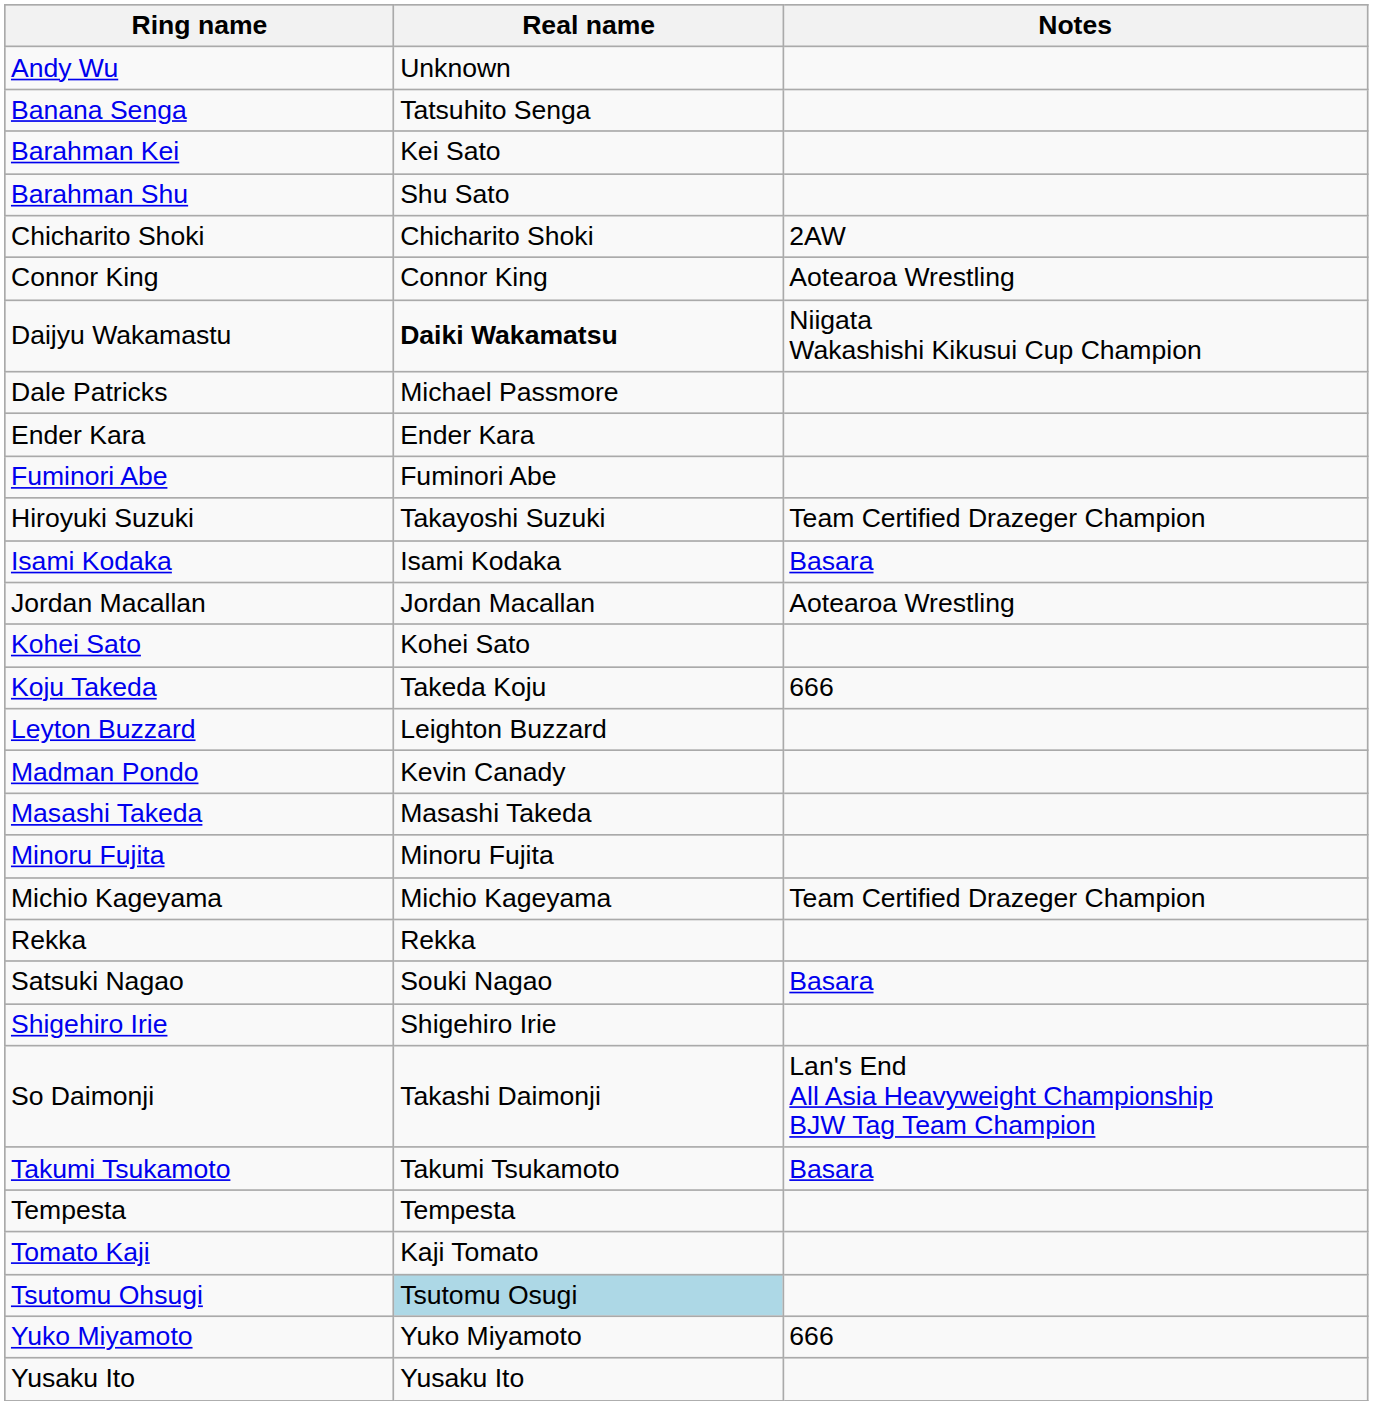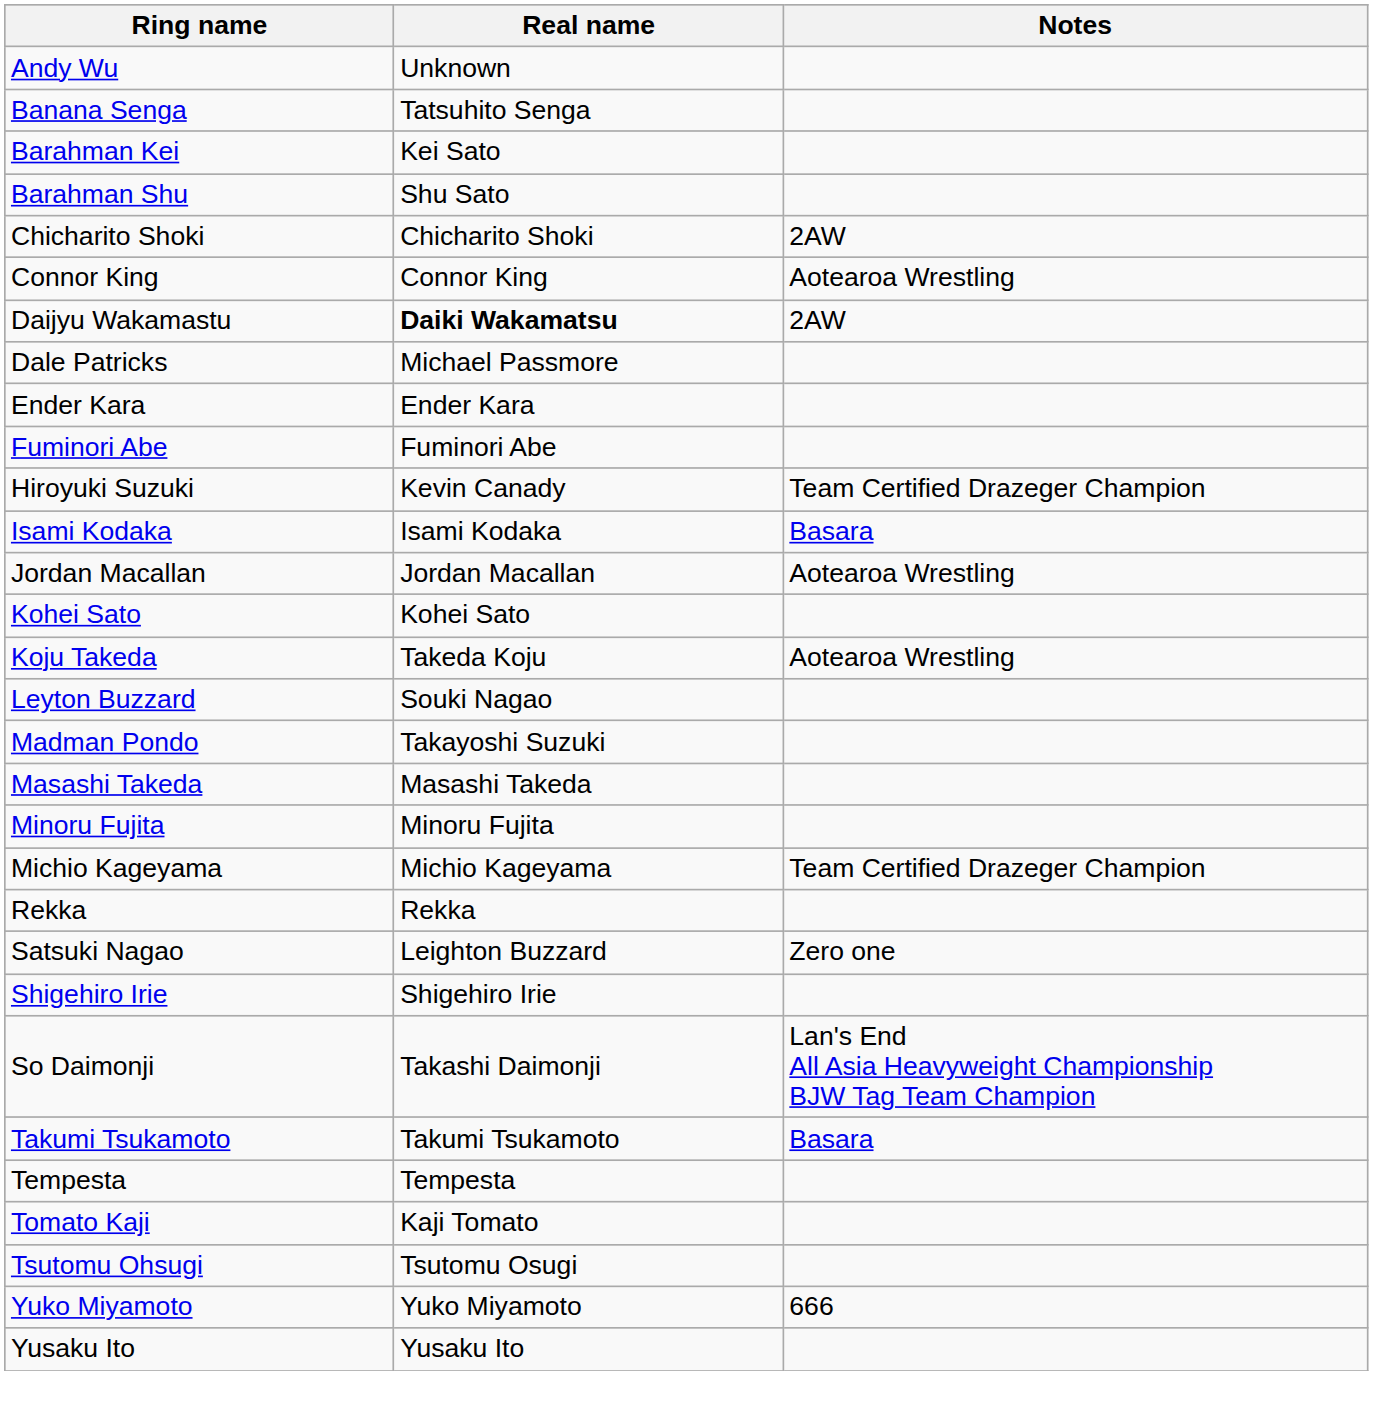 <table class="wikitable sortable" style="width:65%;">
 <tr>
 <th width=20%>Ring name</th>
 <th width=20%>Real name</th>
 <th width=30%>Notes</th>
 </tr>
 <tr>
 <td><a href='#'>Andy Wu</a></td>
 <td>Unknown</td>
 <td></td>
 </tr>
 <tr>
 <td><a href='#'>Banana Senga</a></td>
 <td>Tatsuhito Senga</td>
 <td></td>
 </tr>
 <tr>
 <td><a href='#'>Barahman Kei</a></td>
 <td>Kei Sato</td>
 <td></td>
 </tr>
 <tr>
 <td><a href='#'>Barahman Shu</a></td>
 <td>Shu Sato</td>
 <td></td>
 </tr>
 <tr>
 <td>Chicharito Shoki</td>
 <td>Chicharito Shoki</td>
 <td>2AW</td>
 </tr>
 <tr>
 <td>Connor King</td>
 <td>Connor King</td>
 <td>Aotearoa Wrestling</td>
 </tr>
 <tr>
 <td>Daijyu Wakamastu</td>
 <td><strong>Daiki Wakamatsu</strong></td>
-<td>Niigata<br>Wakashishi Kikusui Cup Champion</td>
+<td>2AW</td>
 </tr>
 <tr>
 <td>Dale Patricks</td>
 <td>Michael Passmore</td>
 <td></td>
 </tr>
 <tr>
 <td>Ender Kara</td>
 <td>Ender Kara</td>
 <td></td>
 </tr>
 <tr>
 <td><a href='#'>Fuminori Abe</a></td>
 <td>Fuminori Abe</td>
 <td></td>
 </tr>
 <tr>
 <td>Hiroyuki Suzuki</td>
-<td>Takayoshi Suzuki</td>
+<td>Kevin Canady</td>
 <td>Team Certified Drazeger Champion</td>
 </tr>
 <tr>
 <td><a href='#'>Isami Kodaka</a></td>
 <td>Isami Kodaka</td>
 <td><a href='#'>Basara</a></td>
 </tr>
 <tr>
 <td>Jordan Macallan</td>
 <td>Jordan Macallan</td>
 <td>Aotearoa Wrestling</td>
 </tr>
 <tr>
 <td><a href='#'>Kohei Sato</a></td>
 <td>Kohei Sato</td>
 <td></td>
 </tr>
 <tr>
 <td><a href='#'>Koju Takeda</a></td>
 <td>Takeda Koju</td>
-<td>666</td>
+<td>Aotearoa Wrestling</td>
 </tr>
 <tr>
 <td><a href='#'>Leyton Buzzard</a></td>
-<td>Leighton Buzzard</td>
+<td>Souki Nagao</td>
 <td></td>
 </tr>
 <tr>
 <td><a href='#'>Madman Pondo</a></td>
-<td>Kevin Canady</td>
+<td>Takayoshi Suzuki</td>
 <td></td>
 </tr>
 <tr>
 <td><a href='#'>Masashi Takeda</a></td>
 <td>Masashi Takeda</td>
 <td></td>
 </tr>
 <tr>
 <td><a href='#'>Minoru Fujita</a></td>
 <td>Minoru Fujita</td>
 <td></td>
 </tr>
 <tr>
 <td>Michio Kageyama</td>
 <td>Michio Kageyama</td>
 <td>Team Certified Drazeger Champion</td>
 </tr>
 <tr>
 <td>Rekka</td>
 <td>Rekka</td>
 <td></td>
 </tr>
 <tr>
 <td>Satsuki Nagao</td>
-<td>Souki Nagao</td>
-<td><a href='#'>Basara</a></td>
+<td>Leighton Buzzard</td>
+<td>Zero one</td>
 </tr>
 <tr>
 <td><a href='#'>Shigehiro Irie</a></td>
 <td>Shigehiro Irie</td>
 <td></td>
 </tr>
 <tr>
 <td>So Daimonji</td>
 <td>Takashi Daimonji</td>
 <td>Lan's End<br><a href='#'>All Asia Heavyweight Championship</a><br><a href='#'>BJW Tag Team Champion</a></td>
 </tr>
 <tr>
 <td><a href='#'>Takumi Tsukamoto</a></td>
 <td>Takumi Tsukamoto</td>
 <td><a href='#'>Basara</a></td>
 </tr>
 <tr>
 <td>Tempesta</td>
 <td>Tempesta</td>
 <td></td>
 </tr>
 <tr>
 <td><a href='#'>Tomato Kaji</a></td>
 <td>Kaji Tomato</td>
 <td></td>
 </tr>
 <tr>
 <td><a href='#'>Tsutomu Ohsugi</a></td>
-<td style="background: lightblue;">Tsutomu Osugi</td>
+<td>Tsutomu Osugi</td>
 <td></td>
 </tr>
 <tr>
 <td><a href='#'>Yuko Miyamoto</a></td>
 <td>Yuko Miyamoto</td>
 <td>666</td>
 </tr>
 <tr>
 <td>Yusaku Ito</td>
 <td>Yusaku Ito</td>
 <td></td>
 </tr>
 </table>
